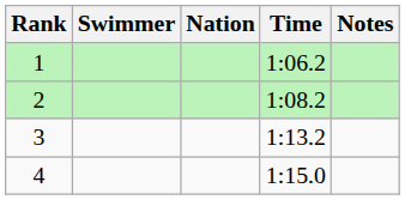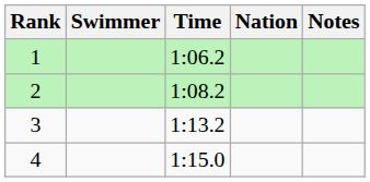 <table class="wikitable sortable" style="text-align:center">
 <tr>
 <th>Rank</th>
 <th>Swimmer</th>
+<th>Time</th>
 <th>Nation</th>
-<th>Time</th>
 <th>Notes</th>
 </tr>
 <tr bgcolor=bbf3bb>
 <td>1</td>
 <td align=left></td>
+<td>1:06.2</td>
 <td align=left></td>
-<td>1:06.2</td>
 <td></td>
 </tr>
 <tr bgcolor=bbf3bb>
 <td>2</td>
 <td align=left></td>
+<td>1:08.2</td>
 <td align=left></td>
-<td>1:08.2</td>
 <td></td>
 </tr>
 <tr>
 <td>3</td>
 <td align=left></td>
+<td>1:13.2</td>
 <td align=left></td>
-<td>1:13.2</td>
 <td></td>
 </tr>
 <tr>
 <td>4</td>
 <td align=left></td>
+<td>1:15.0</td>
 <td align=left></td>
-<td>1:15.0</td>
 <td></td>
 </tr>
 </table>
